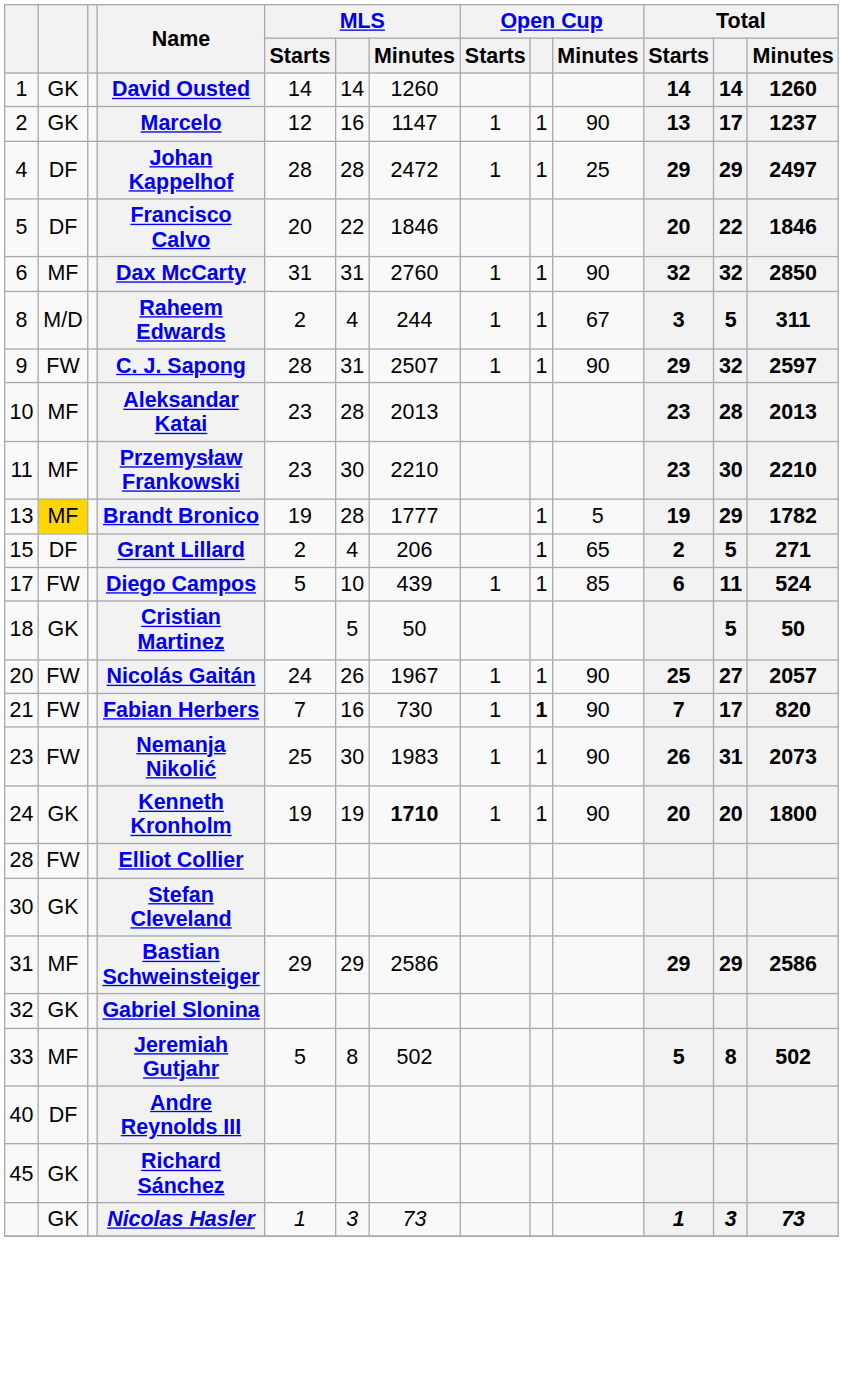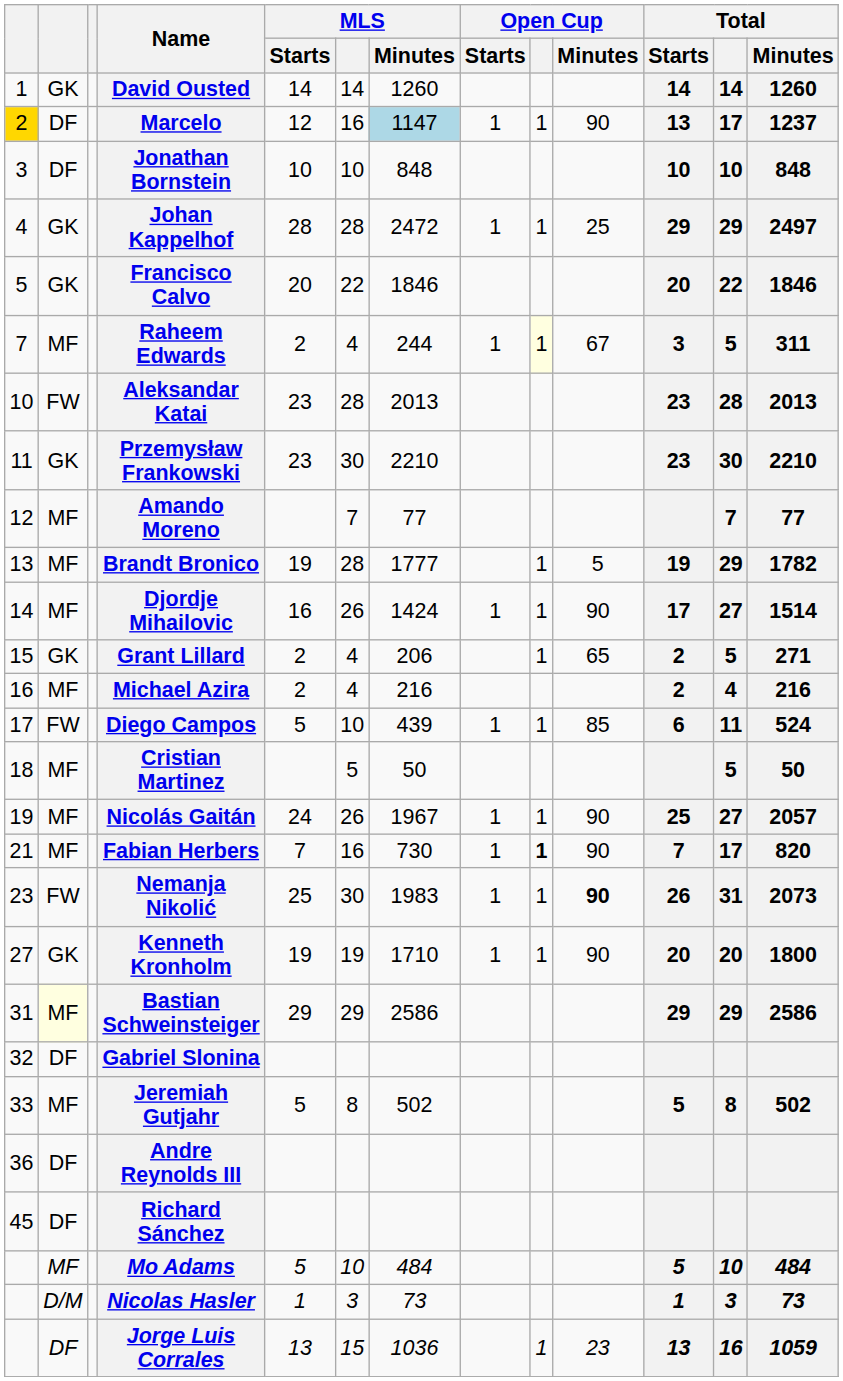 <table class="wikitable sortable" style="text-align:center">
 <tr>
 <th rowspan="2"></th>
 <th rowspan="2"></th>
 <th rowspan="2"></th>
 <th rowspan="2" style="width:180px;">Name</th>
 <th colspan="3" style="width:87px;"><a href='#'>MLS</a></th>
 <th colspan="3" style="width:87px;"><a href='#'>Open Cup</a></th>
 <th colspan="3" style="width:87px;">Total</th>
 </tr>
 <tr>
 <th>Starts</th>
 <th></th>
 <th>Minutes</th>
 <th>Starts</th>
 <th></th>
 <th>Minutes</th>
 <th>Starts</th>
 <th></th>
 <th>Minutes</th>
 </tr>
 <tr>
 <td>1</td>
 <td>GK</td>
 <td></td>
 <th><a href='#'>David Ousted</a><br></th>
 <td>14</td>
 <td>14</td>
 <td>1260<br></td>
 <td></td>
 <td></td>
 <td><br></td>
 <th>14</th>
 <th>14</th>
 <th>1260</th>
 </tr>
 <tr>
-<td>2</td>
-<td>GK</td>
+<td style="background: gold;">2</td>
+<td>DF</td>
 <td></td>
 <th><a href='#'>Marcelo</a><br></th>
 <td>12</td>
 <td>16</td>
-<td>1147<br></td>
+<td style="background: lightblue;">1147<br></td>
 <td>1</td>
 <td>1</td>
 <td>90<br></td>
 <th>13</th>
 <th>17</th>
 <th>1237</th>
 </tr>
 <tr>
+<td>3</td>
+<td>DF</td>
+<td></td>
+<th><a href='#'>Jonathan Bornstein</a><br></th>
+<td>10</td>
+<td>10</td>
+<td>848<br></td>
+<td></td>
+<td></td>
+<td><br></td>
+<th>10</th>
+<th>10</th>
+<th>848</th>
+</tr>
+<tr>
 <td>4</td>
-<td>DF</td>
+<td>GK</td>
 <td></td>
 <th><a href='#'>Johan Kappelhof</a><br></th>
 <td>28</td>
 <td>28</td>
 <td>2472<br></td>
 <td>1</td>
 <td>1</td>
 <td>25<br></td>
 <th>29</th>
 <th>29</th>
 <th>2497</th>
 </tr>
 <tr>
 <td>5</td>
-<td>DF</td>
+<td>GK</td>
 <td></td>
 <th><a href='#'>Francisco Calvo</a><br></th>
 <td>20</td>
 <td>22</td>
 <td>1846<br></td>
 <td></td>
 <td></td>
 <td><br></td>
 <th>20</th>
 <th>22</th>
 <th>1846</th>
 </tr>
 <tr>
-<td>6</td>
+<td>7</td>
 <td>MF</td>
-<td></td>
-<th><a href='#'>Dax McCarty</a><br></th>
-<td>31</td>
-<td>31</td>
-<td>2760<br></td>
-<td>1</td>
-<td>1</td>
-<td>90<br></td>
-<th>32</th>
-<th>32</th>
-<th>2850</th>
-</tr>
-<tr>
-<td>8</td>
-<td>M/D</td>
 <td></td>
 <th><a href='#'>Raheem Edwards</a><br></th>
 <td>2</td>
 <td>4</td>
 <td>244<br></td>
 <td>1</td>
-<td>1</td>
+<td style="background: lightyellow;">1</td>
 <td>67<br></td>
 <th>3</th>
 <th>5</th>
 <th>311</th>
 </tr>
 <tr>
-<td>9</td>
+<td>10</td>
 <td>FW</td>
-<td></td>
-<th><a href='#'>C. J. Sapong</a><br></th>
-<td>28</td>
-<td>31</td>
-<td>2507<br></td>
-<td>1</td>
-<td>1</td>
-<td>90<br></td>
-<th>29</th>
-<th>32</th>
-<th>2597</th>
-</tr>
-<tr>
-<td>10</td>
-<td>MF</td>
 <td></td>
 <th><a href='#'>Aleksandar Katai</a><br></th>
 <td>23</td>
 <td>28</td>
 <td>2013<br></td>
 <td></td>
 <td></td>
 <td><br></td>
 <th>23</th>
 <th>28</th>
 <th>2013</th>
 </tr>
 <tr>
 <td>11</td>
-<td>MF</td>
+<td>GK</td>
 <td></td>
 <th><a href='#'>Przemysław Frankowski</a><br></th>
 <td>23</td>
 <td>30</td>
 <td>2210<br></td>
 <td></td>
 <td></td>
 <td><br></td>
 <th>23</th>
 <th>30</th>
 <th>2210</th>
 </tr>
 <tr>
+<td>12</td>
+<td>MF</td>
+<td></td>
+<th><a href='#'>Amando Moreno</a><br></th>
+<td></td>
+<td>7</td>
+<td>77<br></td>
+<td></td>
+<td></td>
+<td><br></td>
+<th></th>
+<th>7</th>
+<th>77</th>
+</tr>
+<tr>
 <td>13</td>
-<td style="background: gold;">MF</td>
+<td>MF</td>
 <td></td>
 <th><a href='#'>Brandt Bronico</a><br></th>
 <td>19</td>
 <td>28</td>
 <td>1777<br></td>
 <td></td>
 <td>1</td>
 <td>5<br></td>
 <th>19</th>
 <th>29</th>
 <th>1782</th>
 </tr>
 <tr>
+<td>14</td>
+<td>MF</td>
+<td></td>
+<th><a href='#'>Djordje Mihailovic</a><br></th>
+<td>16</td>
+<td>26</td>
+<td>1424<br></td>
+<td>1</td>
+<td>1</td>
+<td>90<br></td>
+<th>17</th>
+<th>27</th>
+<th>1514</th>
+</tr>
+<tr>
 <td>15</td>
-<td>DF</td>
+<td>GK</td>
 <td></td>
 <th><a href='#'>Grant Lillard</a><br></th>
 <td>2</td>
 <td>4</td>
 <td>206<br></td>
 <td></td>
 <td>1</td>
 <td>65<br></td>
 <th>2</th>
 <th>5</th>
 <th>271</th>
+</tr>
+<tr>
+<td>16</td>
+<td>MF</td>
+<td></td>
+<th><a href='#'>Michael Azira</a><br></th>
+<td>2</td>
+<td>4</td>
+<td>216<br></td>
+<td></td>
+<td></td>
+<td><br></td>
+<th>2</th>
+<th>4</th>
+<th>216</th>
 </tr>
 <tr>
 <td>17</td>
 <td>FW</td>
 <td></td>
 <th><a href='#'>Diego Campos</a><br></th>
 <td>5</td>
 <td>10</td>
 <td>439<br></td>
 <td>1</td>
 <td>1</td>
 <td>85<br></td>
 <th>6</th>
 <th>11</th>
 <th>524</th>
 </tr>
 <tr>
 <td>18</td>
-<td>GK</td>
+<td>MF</td>
 <td></td>
 <th><a href='#'>Cristian Martinez</a><br></th>
 <td></td>
 <td>5</td>
 <td>50<br></td>
 <td></td>
 <td></td>
 <td><br></td>
 <th></th>
 <th>5</th>
 <th>50</th>
 </tr>
 <tr>
-<td>20</td>
-<td>FW</td>
+<td>19</td>
+<td>MF</td>
 <td></td>
 <th><a href='#'>Nicolás Gaitán</a><br></th>
 <td>24</td>
 <td>26</td>
 <td>1967<br></td>
 <td>1</td>
 <td>1</td>
 <td>90<br></td>
 <th>25</th>
 <th>27</th>
 <th>2057</th>
 </tr>
 <tr>
 <td>21</td>
-<td>FW</td>
+<td>MF</td>
 <td></td>
 <th><a href='#'>Fabian Herbers</a><br></th>
 <td>7</td>
 <td>16</td>
 <td>730<br></td>
 <td>1</td>
 <td><strong>1</strong></td>
 <td>90<br></td>
 <th>7</th>
 <th>17</th>
 <th>820</th>
 </tr>
 <tr>
 <td>23</td>
 <td>FW</td>
 <td></td>
 <th><a href='#'>Nemanja Nikolić</a><br></th>
 <td>25</td>
 <td>30</td>
 <td>1983<br></td>
 <td>1</td>
 <td>1</td>
-<td>90<br></td>
+<td><strong>90<br></strong></td>
 <th>26</th>
 <th>31</th>
 <th>2073</th>
 </tr>
 <tr>
-<td>24</td>
+<td>27</td>
 <td>GK</td>
 <td></td>
 <th><a href='#'>Kenneth Kronholm</a><br></th>
 <td>19</td>
 <td>19</td>
-<td><strong>1710<br></strong></td>
+<td>1710<br></td>
 <td>1</td>
 <td>1</td>
 <td>90<br></td>
 <th>20</th>
 <th>20</th>
 <th>1800</th>
 </tr>
 <tr>
-<td>28</td>
-<td>FW</td>
-<td></td>
-<th><a href='#'>Elliot Collier</a><br></th>
-<td></td>
-<td></td>
-<td><br></td>
-<td></td>
-<td></td>
-<td><br></td>
-<th></th>
-<th></th>
-<th></th>
-</tr>
-<tr>
-<td>30</td>
-<td>GK</td>
-<td></td>
-<th><a href='#'>Stefan Cleveland</a><br></th>
-<td></td>
-<td></td>
-<td><br></td>
-<td></td>
-<td></td>
-<td><br></td>
-<th></th>
-<th></th>
-<th></th>
-</tr>
-<tr>
 <td>31</td>
-<td>MF</td>
+<td style="background: lightyellow;">MF</td>
 <td></td>
 <th><a href='#'>Bastian Schweinsteiger</a><br></th>
 <td>29</td>
 <td>29</td>
 <td>2586<br></td>
 <td></td>
 <td></td>
 <td><br></td>
 <th>29</th>
 <th>29</th>
 <th>2586</th>
 </tr>
 <tr>
 <td>32</td>
-<td>GK</td>
+<td>DF</td>
 <td></td>
 <th><a href='#'>Gabriel Slonina</a><br></th>
 <td></td>
 <td></td>
 <td><br></td>
 <td></td>
 <td></td>
 <td><br></td>
 <th></th>
 <th></th>
 <th></th>
 </tr>
 <tr>
 <td>33</td>
 <td>MF</td>
 <td></td>
 <th><a href='#'>Jeremiah Gutjahr</a><br></th>
 <td>5</td>
 <td>8</td>
 <td>502<br></td>
 <td></td>
 <td></td>
 <td><br></td>
 <th>5</th>
 <th>8</th>
 <th>502</th>
 </tr>
 <tr>
-<td>40</td>
+<td>36</td>
 <td>DF</td>
 <td></td>
 <th><a href='#'>Andre Reynolds III</a><br></th>
 <td></td>
 <td></td>
 <td><br></td>
 <td></td>
 <td></td>
 <td><br></td>
 <th></th>
 <th></th>
 <th></th>
 </tr>
 <tr>
 <td>45</td>
-<td>GK</td>
+<td>DF</td>
 <td></td>
 <th><a href='#'>Richard Sánchez</a><br></th>
 <td></td>
 <td></td>
 <td><br></td>
 <td></td>
 <td></td>
 <td><br></td>
 <th></th>
 <th></th>
 <th></th>
 </tr>
 <tr>
 <td></td>
-<td>GK</td>
+<td><em>MF</em></td>
+<td></td>
+<th><em><a href='#'>Mo Adams</a></em><br></th>
+<td><em>5</em></td>
+<td><em>10</em></td>
+<td><em>484</em><br></td>
+<td></td>
+<td></td>
+<td><br></td>
+<th><em>5</em></th>
+<th><em>10</em></th>
+<th><em>484</em></th>
+</tr>
+<tr>
+<td></td>
+<td><em>D/M</em></td>
 <td></td>
 <th><em><a href='#'>Nicolas Hasler</a></em><br></th>
 <td><em>1</em></td>
 <td><em>3</em></td>
 <td><em>73</em><br></td>
 <td></td>
 <td></td>
 <td><br></td>
 <th><em>1</em></th>
 <th><em>3</em></th>
 <th><em>73</em></th>
 </tr>
 <tr>
+<td></td>
+<td><em>DF</em></td>
+<td><em></em></td>
+<th><em><a href='#'>Jorge Luis Corrales</a></em><br></th>
+<td><em>13</em></td>
+<td><em>15</em></td>
+<td><em>1036</em><br></td>
+<td></td>
+<td><em>1</em></td>
+<td><em>23</em><br></td>
+<th><em>13</em></th>
+<th><em>16</em></th>
+<th><em>1059</em></th>
+</tr>
+<tr>
 </tr>
 </table>
